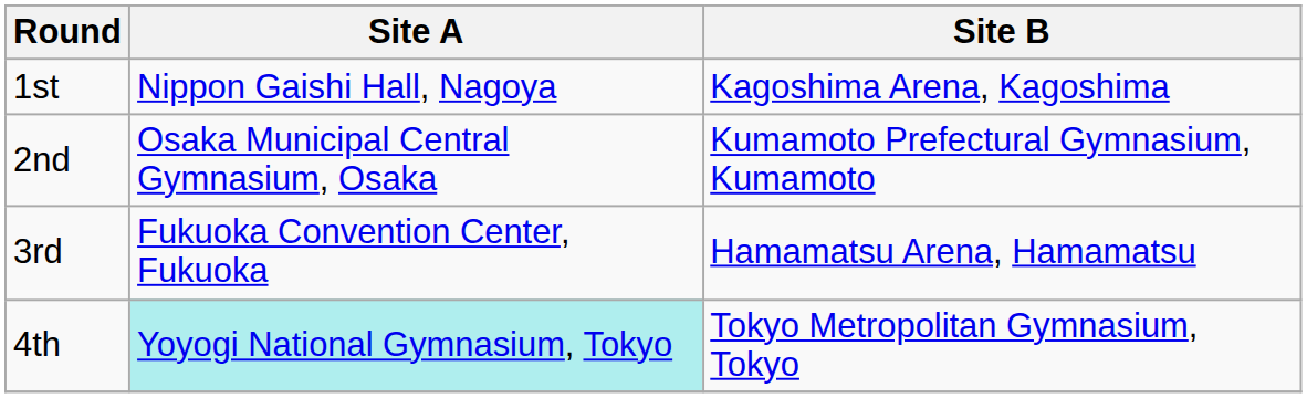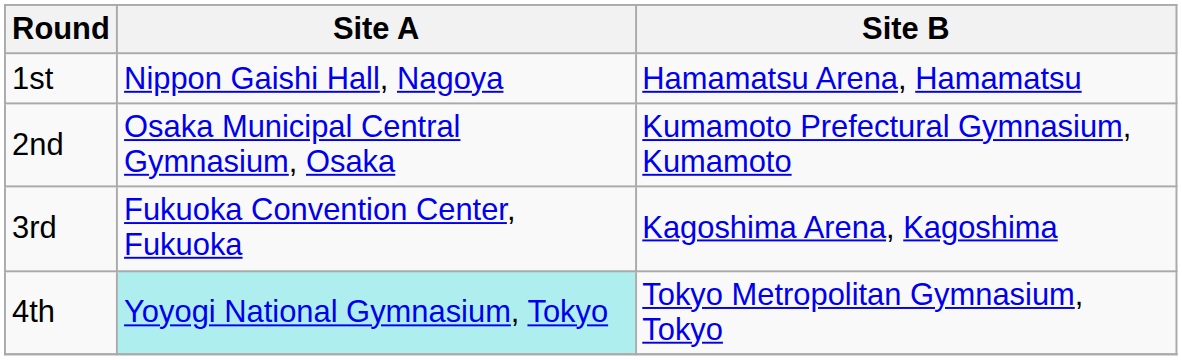 <table class="wikitable">
 <tr>
 <th>Round</th>
 <th>Site A</th>
 <th>Site B</th>
 </tr>
 <tr>
 <td>1st</td>
 <td><a href='#'>Nippon Gaishi Hall</a>, <a href='#'>Nagoya</a></td>
-<td><a href='#'>Kagoshima Arena</a>, <a href='#'>Kagoshima</a></td>
+<td><a href='#'>Hamamatsu Arena</a>, <a href='#'>Hamamatsu</a></td>
 </tr>
 <tr>
 <td>2nd</td>
 <td><a href='#'>Osaka Municipal Central Gymnasium</a>, <a href='#'>Osaka</a></td>
 <td><a href='#'>Kumamoto Prefectural Gymnasium</a>, <a href='#'>Kumamoto</a></td>
 </tr>
 <tr>
 <td>3rd</td>
 <td><a href='#'>Fukuoka Convention Center</a>, <a href='#'>Fukuoka</a></td>
-<td><a href='#'>Hamamatsu Arena</a>, <a href='#'>Hamamatsu</a></td>
+<td><a href='#'>Kagoshima Arena</a>, <a href='#'>Kagoshima</a></td>
 </tr>
 <tr>
 <td>4th</td>
 <td style="background: paleturquoise;"><a href='#'>Yoyogi National Gymnasium</a>, <a href='#'>Tokyo</a></td>
 <td><a href='#'>Tokyo Metropolitan Gymnasium</a>, <a href='#'>Tokyo</a></td>
 </tr>
 <tr>
 </tr>
 </table>
